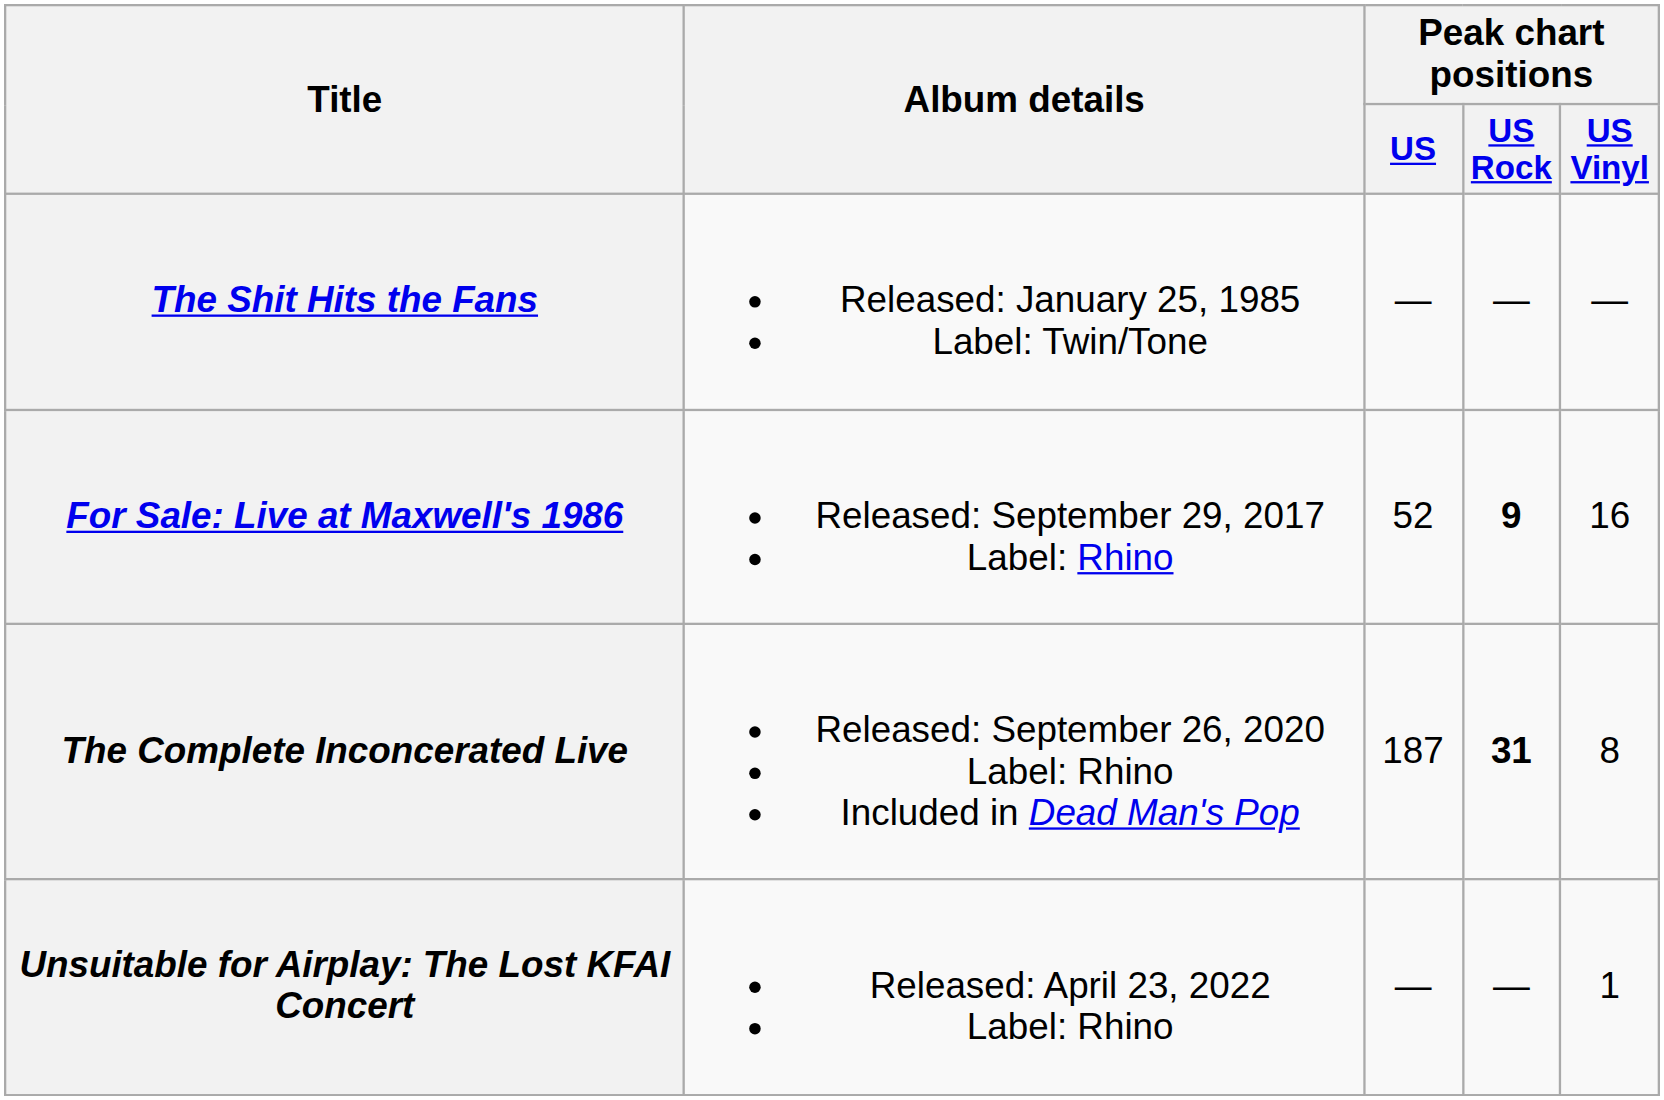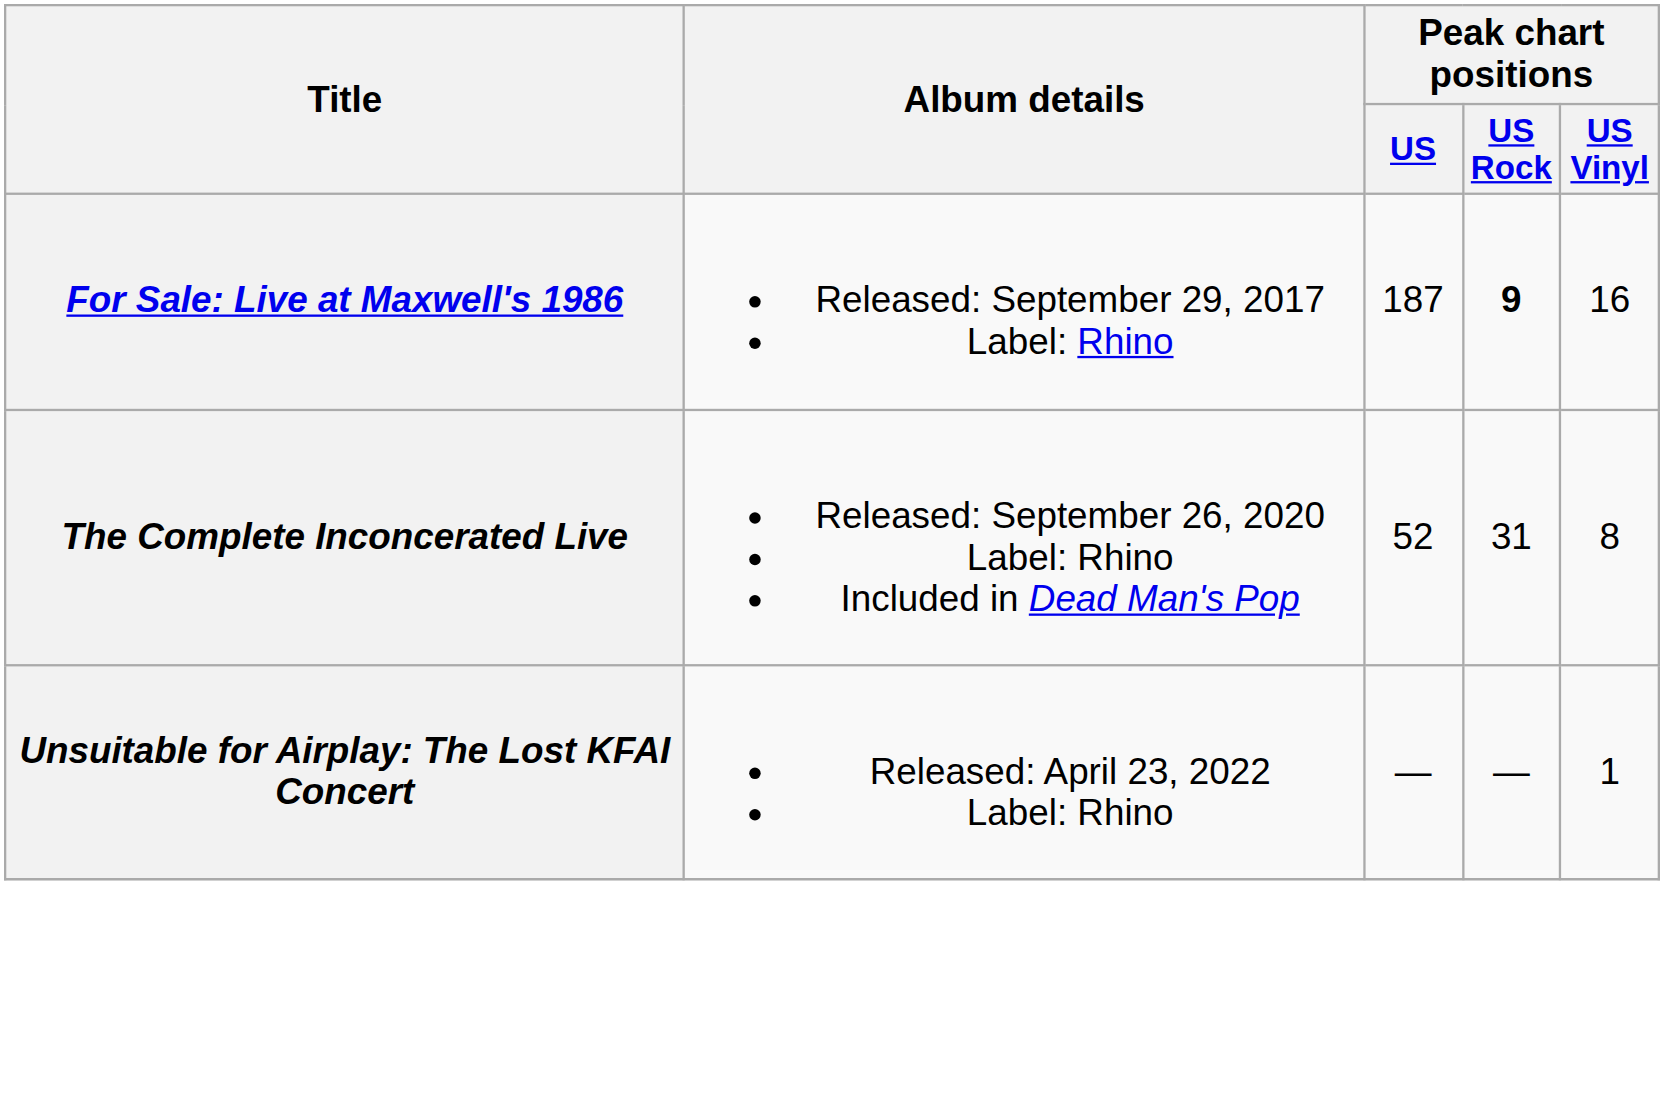 <table class="wikitable plainrowheaders" style="text-align:center;">
 <tr>
 <th rowspan="2" style="width:18em;">Title</th>
 <th rowspan="2" style="width:18em;">Album details</th>
 <th colspan="3">Peak chart positions</th>
 </tr>
 <tr>
 <th style="width:2.5em;font-size:90%"><a href='#'>US</a><br></th>
 <th style="width:2.5em;font-size:90%"><a href='#'>US<br>Rock</a><br></th>
 <th style="width:2.5em;font-size:90%"><a href='#'>US<br>Vinyl</a><br></th>
 </tr>
 <tr>
-<th scope="row"><em><a href='#'>The Shit Hits the Fans</a></em></th>
-<td><br><ul><li>Released: January 25, 1985</li><li>Label: Twin/Tone</li></ul></td>
-<td>—</td>
-<td>—</td>
-<td>—</td>
-</tr>
-<tr>
 <th scope="row"><em><a href='#'>For Sale: Live at Maxwell's 1986</a></em></th>
 <td><br><ul><li>Released: September 29, 2017</li><li>Label: <a href='#'>Rhino</a></li></ul></td>
-<td>52</td>
+<td>187</td>
 <td><strong>9</strong></td>
 <td>16</td>
 </tr>
 <tr>
 <th scope="row"><em>The Complete Inconcerated Live</em></th>
 <td><br><ul><li>Released: September 26, 2020</li><li>Label: Rhino</li><li>Included in <em><a href='#'>Dead Man's Pop</a></em></li></ul></td>
-<td>187</td>
-<td><strong>31</strong></td>
+<td>52</td>
+<td>31</td>
 <td>8</td>
 </tr>
 <tr>
 <th scope="row"><em>Unsuitable for Airplay: The Lost KFAI Concert</em></th>
 <td><br><ul><li>Released: April 23, 2022</li><li>Label: Rhino</li></ul></td>
 <td>—</td>
 <td>—</td>
 <td>1</td>
 </tr>
 <tr>
 </tr>
 </table>
